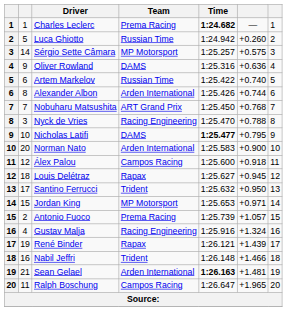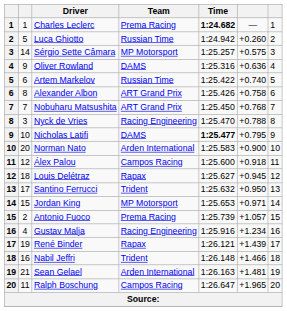 <table class="wikitable" style="font-size:85%">
 <tr>
 <th scope="col"></th>
 <th scope="col"></th>
 <th scope="col">Driver</th>
 <th scope="col">Team</th>
 <th scope="col">Time</th>
 <th scope="col"></th>
 <th scope="col"></th>
 </tr>
 <tr>
 <th scope="row">1</th>
 <td align="center">1</td>
 <td> <a href='#'>Charles Leclerc</a></td>
 <td><a href='#'>Prema Racing</a></td>
 <td><strong>1:24.682</strong></td>
 <td align="center">—</td>
 <td>1</td>
 </tr>
 <tr>
 <th scope="row">2</th>
 <td align="center">5</td>
 <td> <a href='#'>Luca Ghiotto</a></td>
 <td><a href='#'>Russian Time</a></td>
 <td>1:24.942</td>
 <td>+0.260</td>
 <td>2</td>
 </tr>
 <tr>
 <th scope="row">3</th>
 <td align="center">14</td>
 <td> <a href='#'>Sérgio Sette Câmara</a></td>
 <td><a href='#'>MP Motorsport</a></td>
 <td>1:25.257</td>
 <td>+0.575</td>
 <td>3</td>
 </tr>
 <tr>
 <th scope="row">4</th>
 <td align="center">9</td>
 <td> <a href='#'>Oliver Rowland</a></td>
 <td><a href='#'>DAMS</a></td>
 <td>1:25.316</td>
 <td>+0.636</td>
 <td>4</td>
 </tr>
 <tr>
 <th scope="row">5</th>
 <td align="center">6</td>
 <td> <a href='#'>Artem Markelov</a></td>
 <td><a href='#'>Russian Time</a></td>
 <td>1:25.422</td>
 <td>+0.740</td>
 <td>5</td>
 </tr>
 <tr>
 <th scope="row">6</th>
 <td align="center">8</td>
 <td> <a href='#'>Alexander Albon</a></td>
-<td><a href='#'>Arden International</a></td>
+<td><a href='#'>ART Grand Prix</a></td>
 <td>1:25.426</td>
-<td>+0.744</td>
+<td>+0.758</td>
 <td>6</td>
 </tr>
 <tr>
 <th scope="row">7</th>
 <td align="center">7</td>
 <td> <a href='#'>Nobuharu Matsushita</a></td>
 <td><a href='#'>ART Grand Prix</a></td>
 <td>1:25.450</td>
 <td>+0.768</td>
 <td>7</td>
 </tr>
 <tr>
 <th scope="row">8</th>
 <td align="center">3</td>
 <td> <a href='#'>Nyck de Vries</a></td>
 <td><a href='#'>Racing Engineering</a></td>
 <td>1:25.470</td>
 <td>+0.788</td>
 <td>8</td>
 </tr>
 <tr>
 <th scope="row">9</th>
 <td align="center">10</td>
 <td> <a href='#'>Nicholas Latifi</a></td>
 <td><a href='#'>DAMS</a></td>
 <td><strong>1:25.477</strong></td>
 <td>+0.795</td>
 <td>9</td>
 </tr>
 <tr>
 <th scope="row">10</th>
 <td align="center">20</td>
 <td> <a href='#'>Norman Nato</a></td>
 <td><a href='#'>Arden International</a></td>
 <td>1:25.583</td>
 <td>+0.900</td>
 <td>10</td>
 </tr>
 <tr>
 <th scope="row">11</th>
 <td align="center">12</td>
 <td> <a href='#'>Álex Palou</a></td>
 <td><a href='#'>Campos Racing</a></td>
 <td>1:25.600</td>
 <td>+0.918</td>
 <td>11</td>
 </tr>
 <tr>
 <th scope="row">12</th>
 <td align="center">18</td>
 <td> <a href='#'>Louis Delétraz</a></td>
 <td><a href='#'>Rapax</a></td>
 <td>1:25.627</td>
 <td>+0.945</td>
 <td>12</td>
 </tr>
 <tr>
 <th scope="row">13</th>
 <td align="center">17</td>
 <td> <a href='#'>Santino Ferrucci</a></td>
 <td><a href='#'>Trident</a></td>
 <td>1:25.632</td>
 <td>+0.950</td>
 <td>13</td>
 </tr>
 <tr>
 <th scope="row">14</th>
 <td align="center">15</td>
 <td> <a href='#'>Jordan King</a></td>
 <td><a href='#'>MP Motorsport</a></td>
 <td>1:25.653</td>
 <td>+0.971</td>
 <td>14</td>
 </tr>
 <tr>
 <th scope="row">15</th>
 <td align="center">2</td>
 <td> <a href='#'>Antonio Fuoco</a></td>
 <td><a href='#'>Prema Racing</a></td>
 <td>1:25.739</td>
 <td>+1.057</td>
 <td>15</td>
 </tr>
 <tr>
 <th scope="row">16</th>
 <td align="center">4</td>
 <td> <a href='#'>Gustav Malja</a></td>
 <td><a href='#'>Racing Engineering</a></td>
 <td>1:25.916</td>
-<td>+1.324</td>
+<td>+1.234</td>
 <td>16</td>
 </tr>
 <tr>
 <th scope="row">17</th>
 <td align="center">19</td>
 <td> <a href='#'>René Binder</a></td>
 <td><a href='#'>Rapax</a></td>
 <td>1:26.121</td>
 <td>+1.439</td>
 <td>17</td>
 </tr>
 <tr>
 <th scope="row">18</th>
 <td align="center">16</td>
 <td> <a href='#'>Nabil Jeffri</a></td>
 <td><a href='#'>Trident</a></td>
 <td>1:26.148</td>
 <td>+1.466</td>
 <td>18</td>
 </tr>
 <tr>
 <th scope="row">19</th>
 <td align="center">21</td>
 <td> <a href='#'>Sean Gelael</a></td>
 <td><a href='#'>Arden International</a></td>
-<td><strong>1:26.163</strong></td>
+<td>1:26.163</td>
 <td>+1.481</td>
 <td>19</td>
 </tr>
 <tr>
 <th scope="row">20</th>
 <td align="center">11</td>
 <td> <a href='#'>Ralph Boschung</a></td>
 <td><a href='#'>Campos Racing</a></td>
 <td>1:26.647</td>
 <td>+1.965</td>
 <td>20</td>
 </tr>
 <tr>
 <th colspan="7">Source:</th>
 </tr>
 <tr>
 </tr>
 </table>
